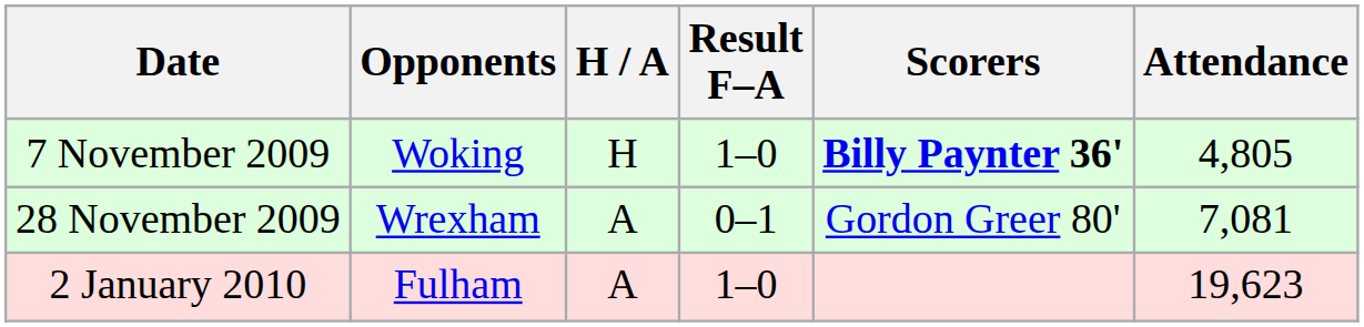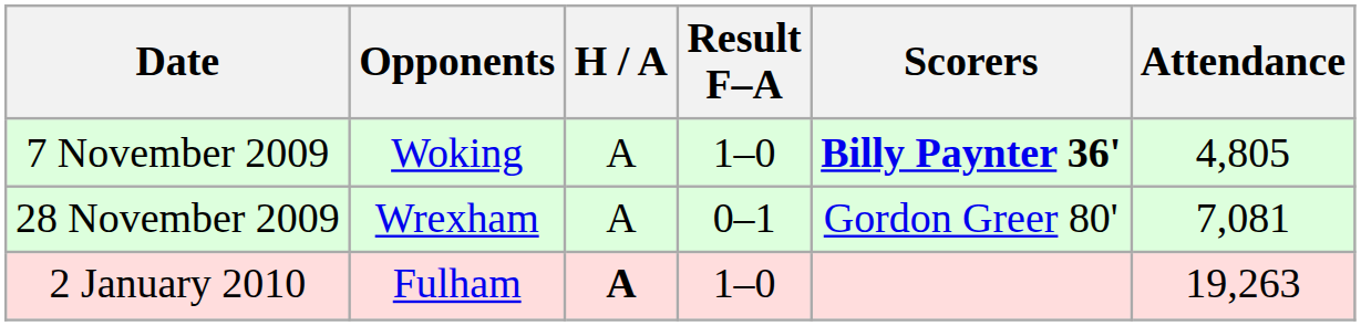 <table class="wikitable" style="text-align:center">
 <tr>
 <th>Date</th>
 <th>Opponents</th>
 <th>H / A</th>
 <th>Result<br>F–A</th>
 <th>Scorers</th>
 <th>Attendance</th>
 </tr>
 <tr bgcolor="#ddffdd">
 <td>7 November 2009</td>
 <td><a href='#'>Woking</a></td>
-<td>H</td>
+<td>A</td>
 <td>1–0</td>
 <td><strong><a href='#'>Billy Paynter</a> 36'</strong></td>
 <td>4,805</td>
 </tr>
 <tr bgcolor="#ddffdd">
 <td>28 November 2009</td>
 <td><a href='#'>Wrexham</a></td>
 <td>A</td>
 <td>0–1</td>
 <td><a href='#'>Gordon Greer</a> 80'</td>
 <td>7,081</td>
 </tr>
 <tr bgcolor=" #ffdddd">
 <td>2 January 2010</td>
 <td><a href='#'>Fulham</a></td>
-<td>A</td>
+<td><strong>A</strong></td>
 <td>1–0</td>
 <td></td>
-<td>19,623</td>
+<td>19,263</td>
 </tr>
 </table>
